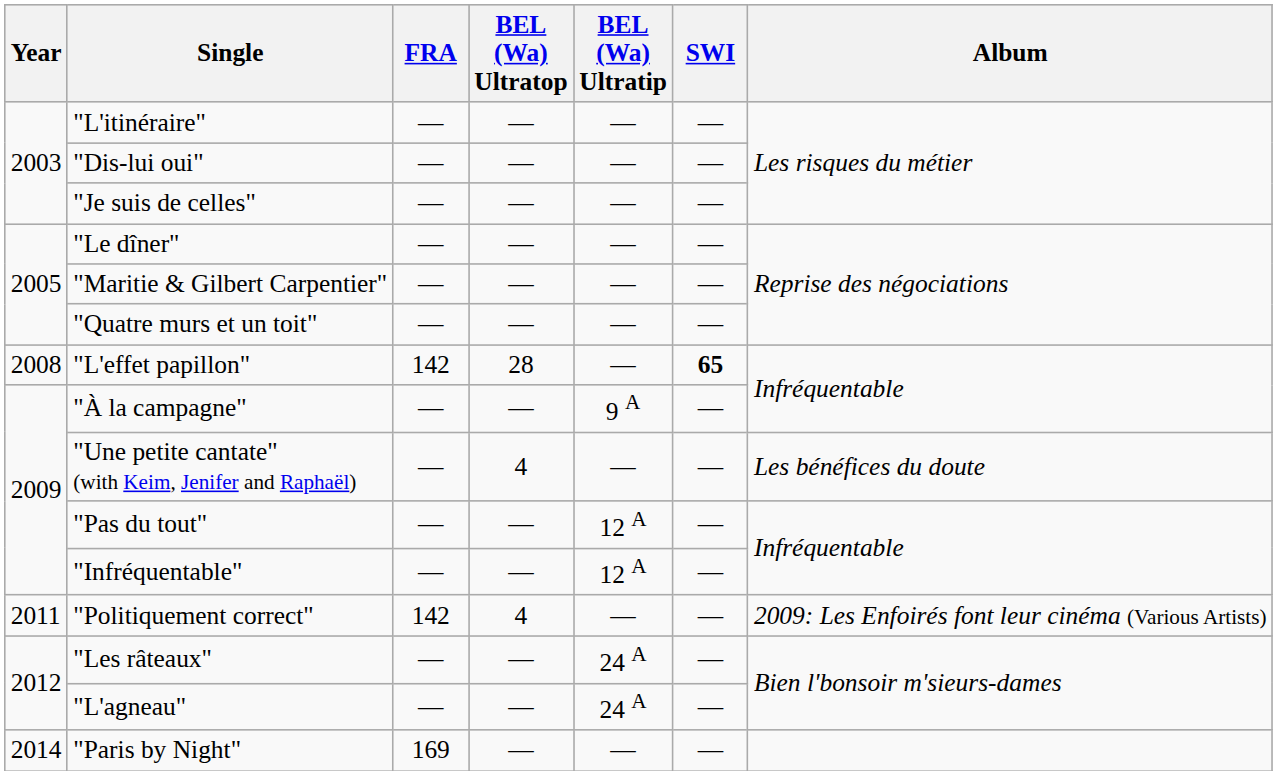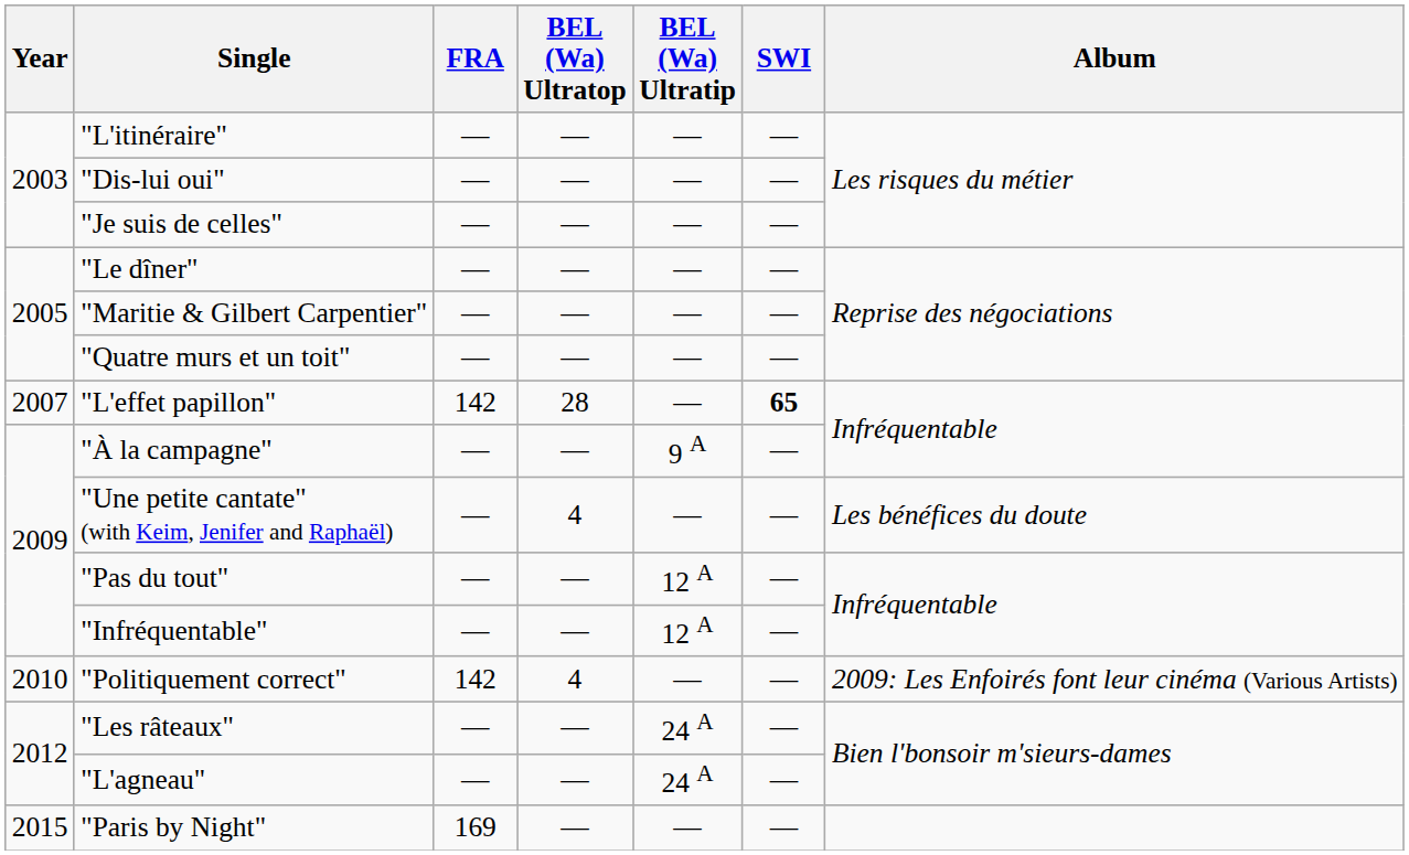 <table class="wikitable">
 <tr>
 <th>Year</th>
 <th>Single</th>
 <th width="40"><a href='#'>FRA</a></th>
 <th width="40"><a href='#'>BEL<br>(Wa)</a><br>Ultratop</th>
 <th width="40"><a href='#'>BEL<br>(Wa)</a><br>Ultratip</th>
 <th width="40"><a href='#'>SWI</a></th>
 <th>Album</th>
 </tr>
 <tr>
 <td rowspan="3">2003</td>
 <td>"L'itinéraire"</td>
 <td style="text-align:center;">—</td>
 <td style="text-align:center;">—</td>
 <td style="text-align:center;">—</td>
 <td style="text-align:center;">—</td>
 <td rowspan="3"><em>Les risques du métier</em></td>
 </tr>
 <tr>
 <td>"Dis-lui oui"</td>
 <td style="text-align:center;">—</td>
 <td style="text-align:center;">—</td>
 <td style="text-align:center;">—</td>
 <td style="text-align:center;">—</td>
 </tr>
 <tr>
 <td>"Je suis de celles"</td>
 <td style="text-align:center;">—</td>
 <td style="text-align:center;">—</td>
 <td style="text-align:center;">—</td>
 <td style="text-align:center;">—</td>
 </tr>
 <tr>
 <td rowspan="3">2005</td>
 <td>"Le dîner"</td>
 <td style="text-align:center;">—</td>
 <td style="text-align:center;">—</td>
 <td style="text-align:center;">—</td>
 <td style="text-align:center;">—</td>
 <td rowspan="3"><em>Reprise des négociations</em></td>
 </tr>
 <tr>
 <td>"Maritie & Gilbert Carpentier"</td>
 <td style="text-align:center;">—</td>
 <td style="text-align:center;">—</td>
 <td style="text-align:center;">—</td>
 <td style="text-align:center;">—</td>
 </tr>
 <tr>
 <td>"Quatre murs et un toit"</td>
 <td style="text-align:center;">—</td>
 <td style="text-align:center;">—</td>
 <td style="text-align:center;">—</td>
 <td style="text-align:center;">—</td>
 </tr>
 <tr>
-<td>2008</td>
+<td>2007</td>
 <td>"L'effet papillon"</td>
 <td style="text-align:center;">142</td>
 <td style="text-align:center;">28</td>
 <td style="text-align:center;">—</td>
 <td style="text-align:center;"><strong>65</strong></td>
 <td rowspan="2"><em>Infréquentable</em></td>
 </tr>
 <tr>
 <td rowspan="4">2009</td>
 <td>"À la campagne"</td>
 <td style="text-align:center;">—</td>
 <td style="text-align:center;">—</td>
 <td style="text-align:center;">9 <sup>A</sup></td>
 <td style="text-align:center;">—</td>
 </tr>
 <tr>
 <td>"Une petite cantate" <br><small>(with <a href='#'>Keim</a>, <a href='#'>Jenifer</a> and <a href='#'>Raphaël</a>)</small></td>
 <td style="text-align:center;">—</td>
 <td style="text-align:center;">4</td>
 <td style="text-align:center;">—</td>
 <td style="text-align:center;">—</td>
 <td><em>Les bénéfices du doute</em></td>
 </tr>
 <tr>
 <td>"Pas du tout"</td>
 <td style="text-align:center;">—</td>
 <td style="text-align:center;">—</td>
 <td style="text-align:center;">12 <sup>A</sup></td>
 <td style="text-align:center;">—</td>
 <td rowspan="2"><em>Infréquentable</em></td>
 </tr>
 <tr>
 <td>"Infréquentable"</td>
 <td style="text-align:center;">—</td>
 <td style="text-align:center;">—</td>
 <td style="text-align:center;">12 <sup>A</sup></td>
 <td style="text-align:center;">—</td>
 </tr>
 <tr>
-<td>2011</td>
+<td>2010</td>
 <td>"Politiquement correct"</td>
 <td style="text-align:center;">142</td>
 <td style="text-align:center;">4</td>
 <td style="text-align:center;">—</td>
 <td style="text-align:center;">—</td>
 <td><em>2009: Les Enfoirés font leur cinéma</em> <small>(Various Artists)</small></td>
 </tr>
 <tr>
 <td rowspan="2">2012</td>
 <td>"Les râteaux"</td>
 <td style="text-align:center;">—</td>
 <td style="text-align:center;">—</td>
 <td style="text-align:center;">24 <sup>A</sup></td>
 <td style="text-align:center;">—</td>
 <td rowspan="2"><em>Bien l'bonsoir m'sieurs-dames</em></td>
 </tr>
 <tr>
 <td>"L'agneau"</td>
 <td style="text-align:center;">—</td>
 <td style="text-align:center;">—</td>
 <td style="text-align:center;">24 <sup>A</sup></td>
 <td style="text-align:center;">—</td>
 </tr>
 <tr>
-<td>2014</td>
+<td>2015</td>
 <td>"Paris by Night"</td>
 <td style="text-align:center;">169</td>
 <td style="text-align:center;">—</td>
 <td style="text-align:center;">—</td>
 <td style="text-align:center;">—</td>
 <td></td>
 </tr>
 </table>
